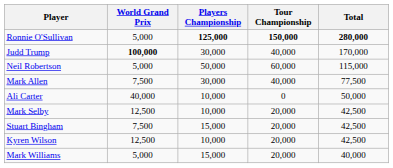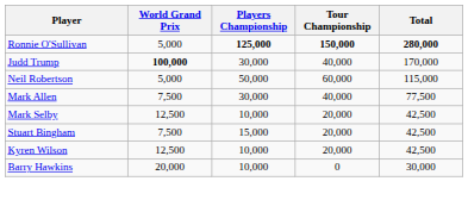 <table class="wikitable" style="font-size: 85%">
 <tr>
 <th width=150>Player</th>
 <th width=100><a href='#'>World Grand Prix</a></th>
 <th width=100><a href='#'>Players Championship</a></th>
 <th width=100>Tour Championship</th>
 <th width=100>Total</th>
 </tr>
 <tr>
 <td> <a href='#'>Ronnie O'Sullivan</a></td>
 <td align="center">5,000</td>
 <td align="center"><strong>125,000</strong></td>
 <td align="center"><strong>150,000</strong></td>
 <td align="center"><strong>280,000</strong></td>
 </tr>
 <tr>
 <td> <a href='#'>Judd Trump</a></td>
 <td align="center"><strong>100,000</strong></td>
 <td align="center">30,000</td>
 <td align="center">40,000</td>
 <td align="center">170,000</td>
 </tr>
 <tr>
 <td> <a href='#'>Neil Robertson</a></td>
 <td align="center">5,000</td>
 <td align="center">50,000</td>
 <td align="center">60,000</td>
 <td align="center">115,000</td>
 </tr>
 <tr>
 <td> <a href='#'>Mark Allen</a></td>
 <td align="center">7,500</td>
 <td align="center">30,000</td>
 <td align="center">40,000</td>
 <td align="center">77,500</td>
 </tr>
 <tr>
-<td> <a href='#'>Ali Carter</a></td>
-<td align="center">40,000</td>
-<td align="center">10,000</td>
-<td align="center">0</td>
-<td align="center">50,000</td>
-</tr>
-<tr>
 <td> <a href='#'>Mark Selby</a></td>
 <td align="center">12,500</td>
 <td align="center">10,000</td>
 <td align="center">20,000</td>
 <td align="center">42,500</td>
 </tr>
 <tr>
 <td> <a href='#'>Stuart Bingham</a></td>
 <td align="center">7,500</td>
 <td align="center">15,000</td>
 <td align="center">20,000</td>
 <td align="center">42,500</td>
 </tr>
 <tr>
 <td> <a href='#'>Kyren Wilson</a></td>
 <td align="center">12,500</td>
 <td align="center">10,000</td>
 <td align="center">20,000</td>
 <td align="center">42,500</td>
 </tr>
 <tr>
-<td> <a href='#'>Mark Williams</a></td>
-<td align="center">5,000</td>
-<td align="center">15,000</td>
+<td> <a href='#'>Barry Hawkins</a></td>
 <td align="center">20,000</td>
-<td align="center">40,000</td>
+<td align="center">10,000</td>
+<td align="center">0</td>
+<td align="center">30,000</td>
 </tr>
 </table>
